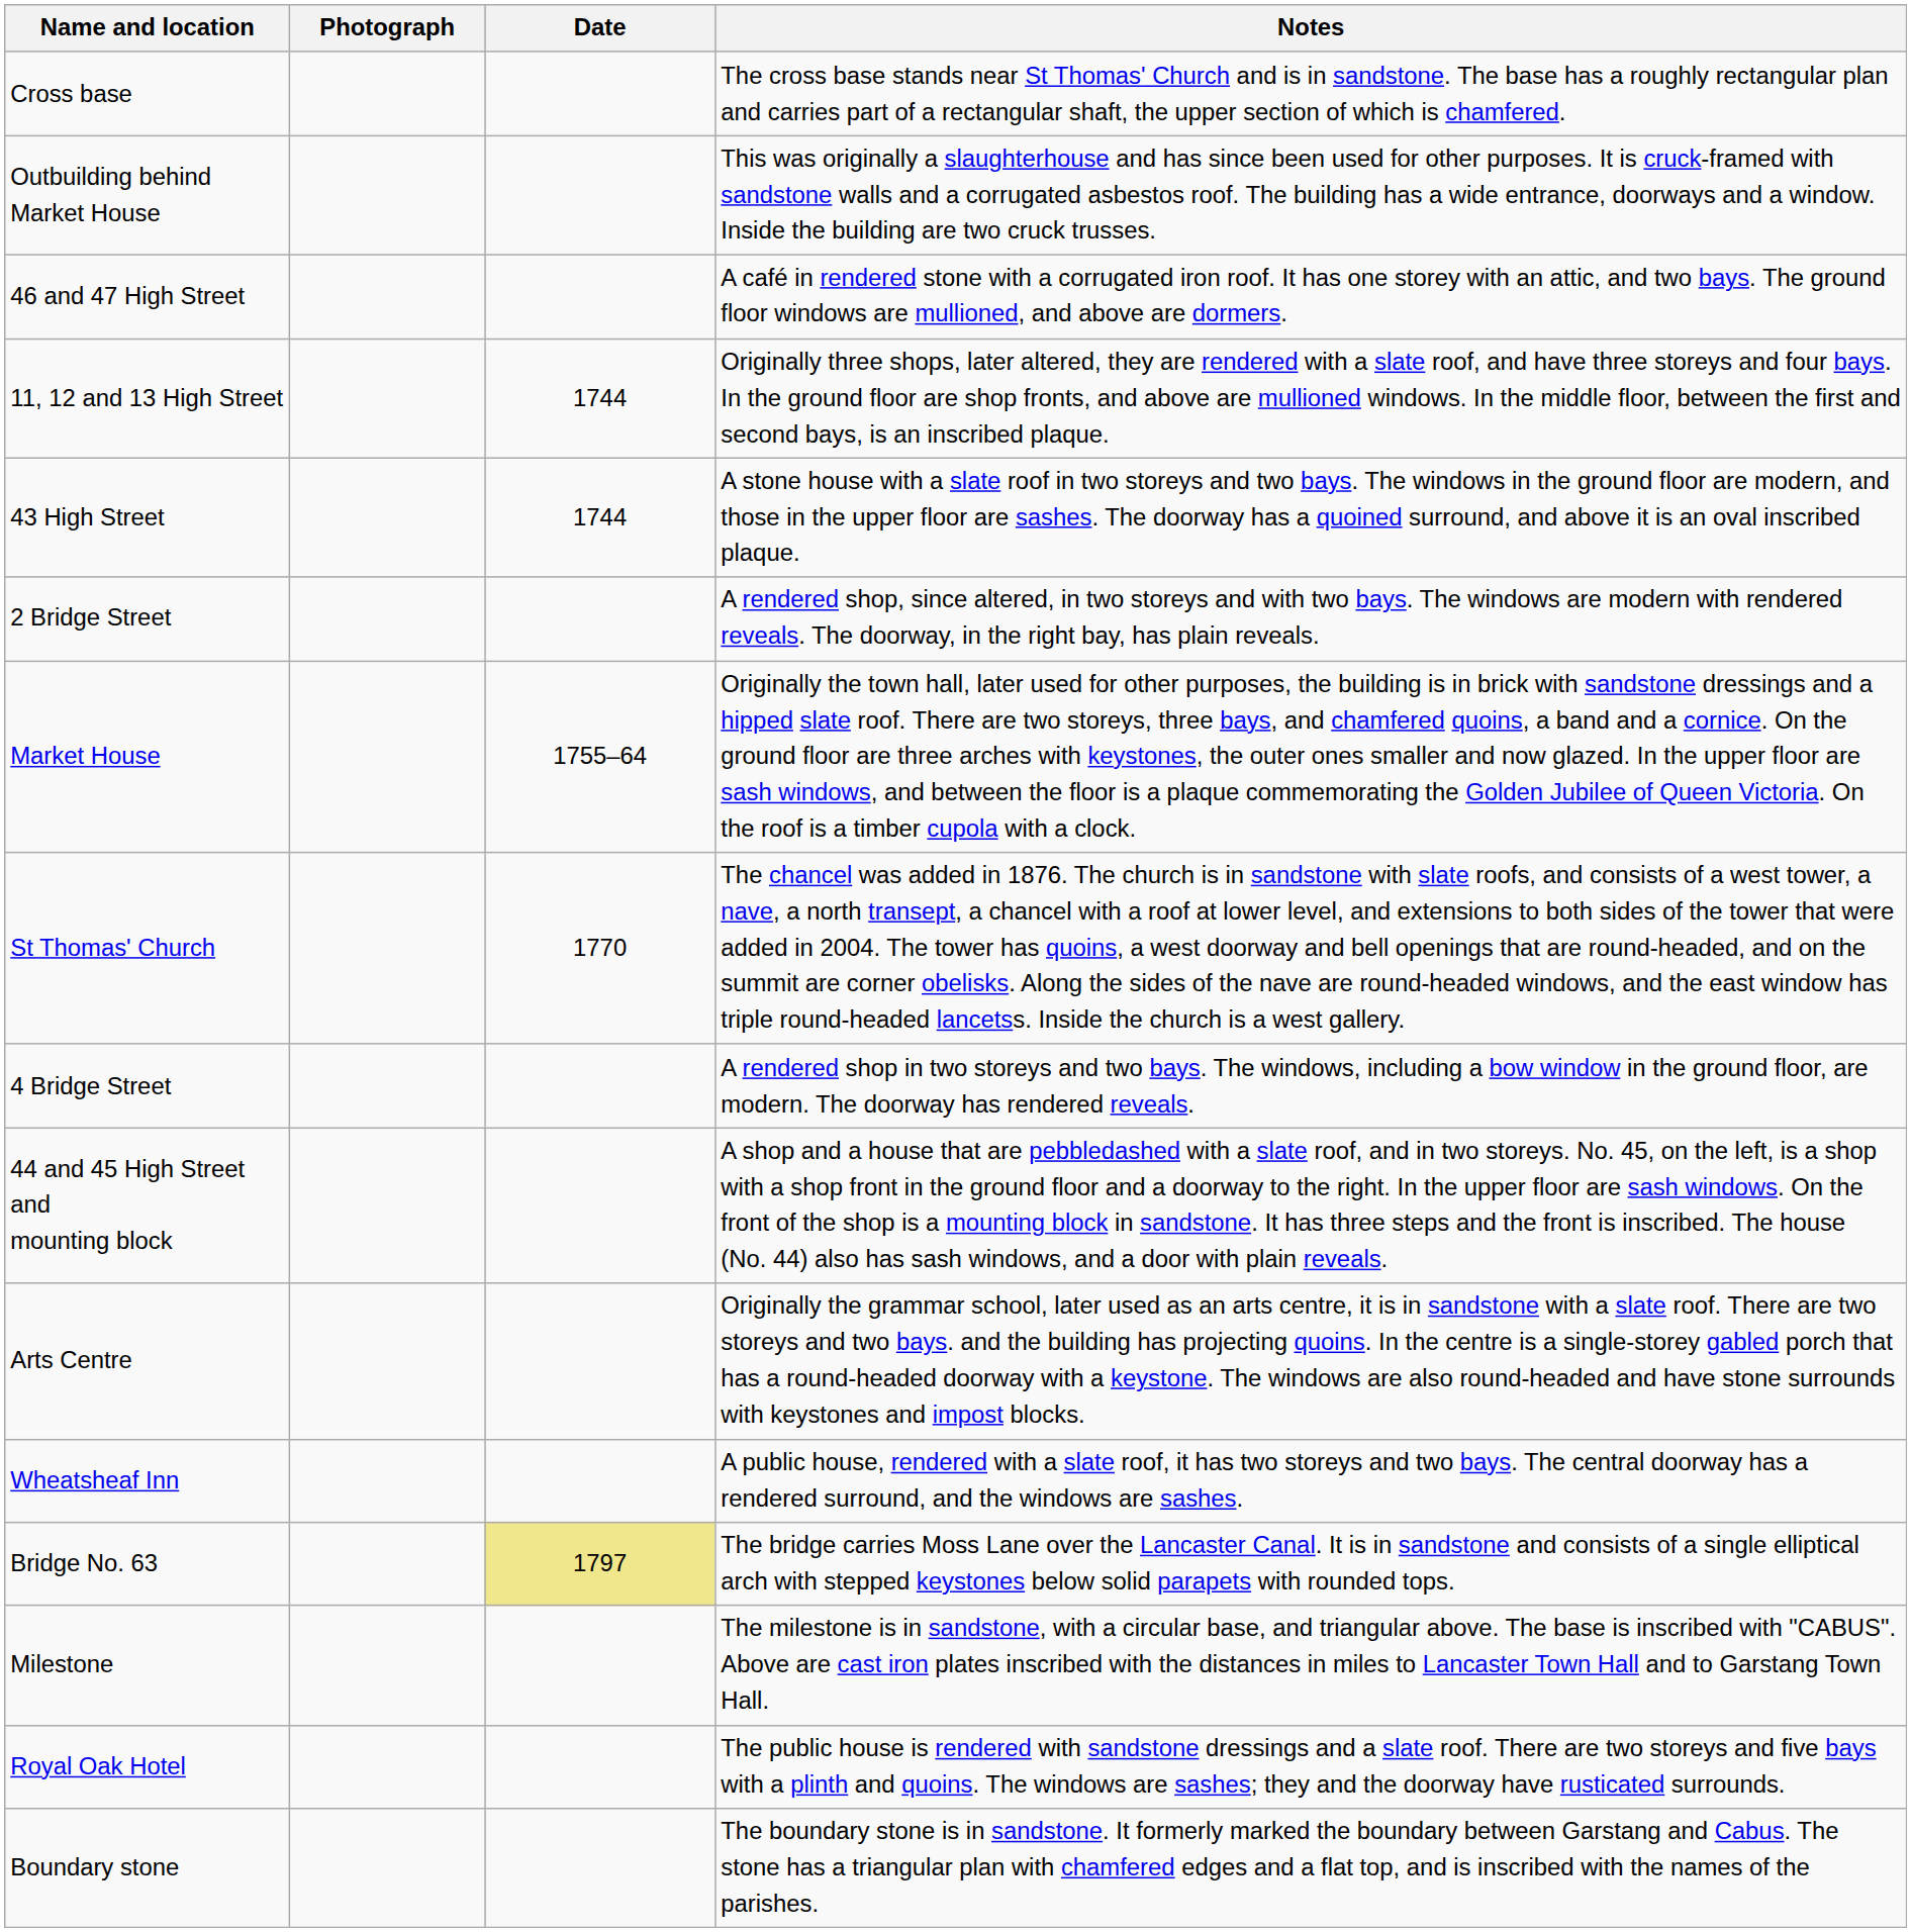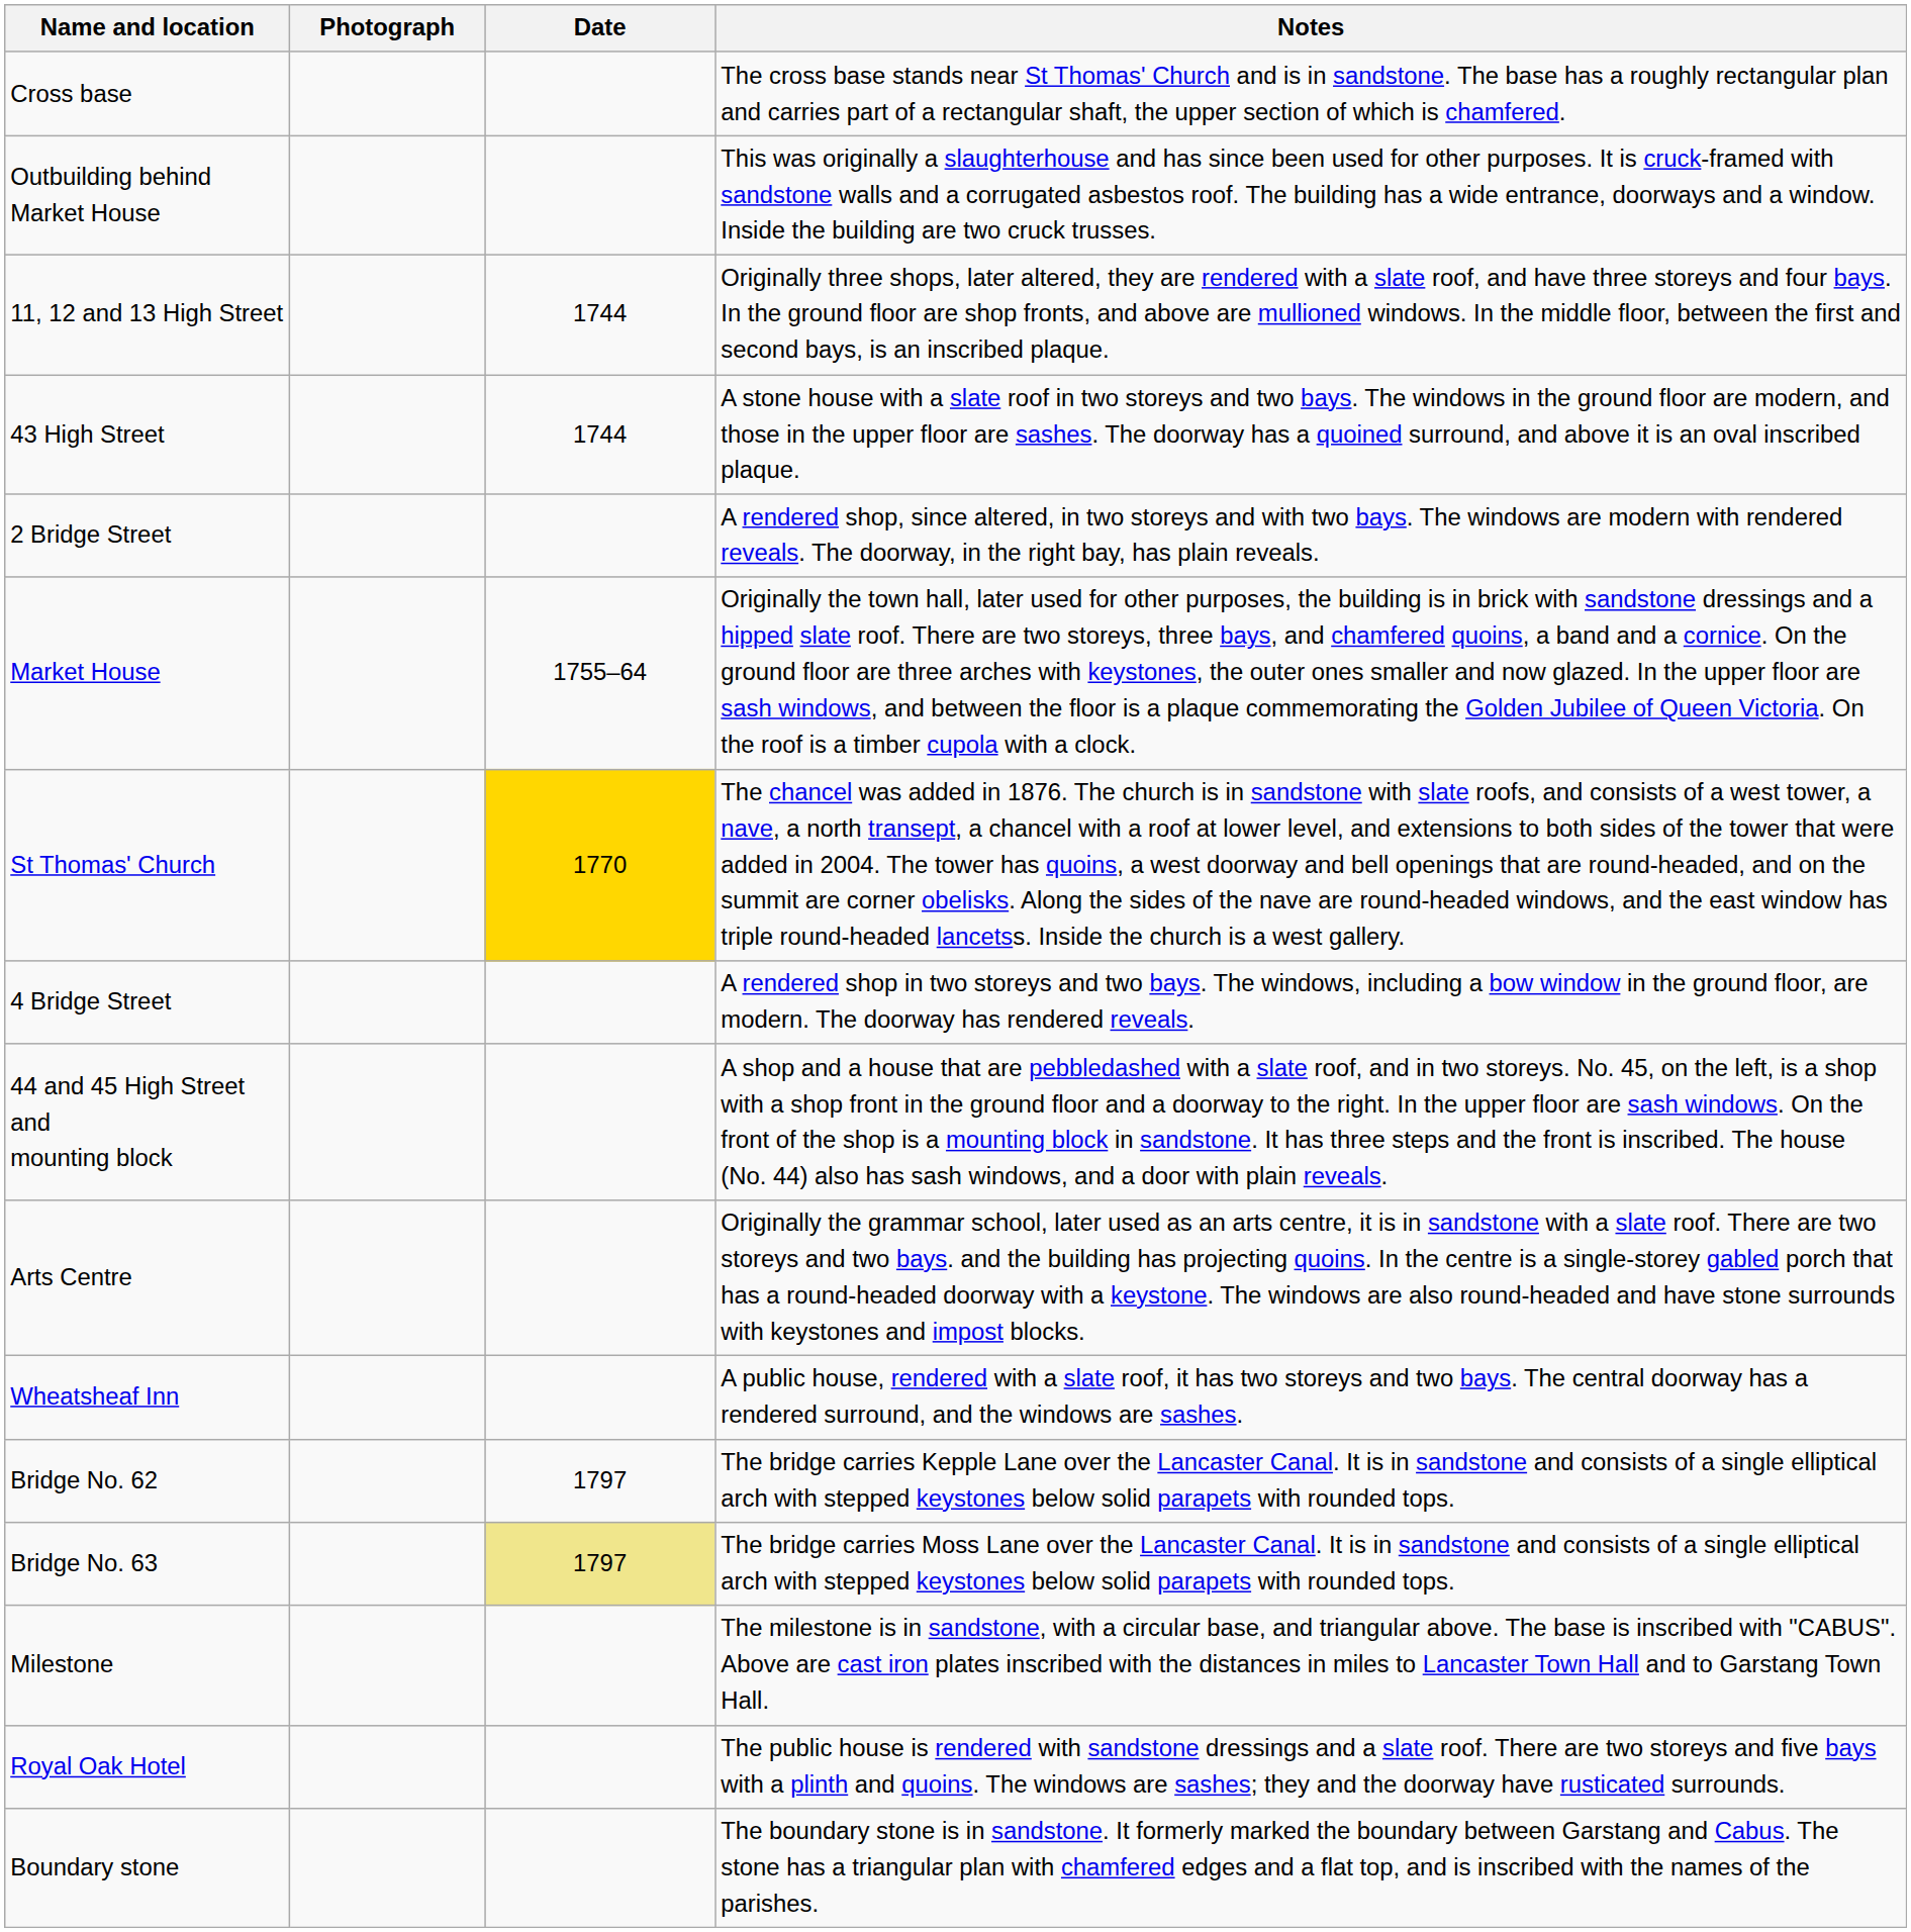 <table class="wikitable sortable plainrowheaders" style="width:100%;border:0px;text-align:left;line-height:150%;">
 <tr>
 <th scope="col"  style="width:150px">Name and location</th>
 <th scope="col"  style="width:100px" class="unsortable">Photograph</th>
 <th scope="col"  style="width:120px">Date</th>
 <th scope="col"  style="width:650px" class="unsortable">Notes</th>
 </tr>
 <tr>
 <td>Cross base<br><small></small></td>
 <td></td>
 <td align="center"></td>
 <td>The cross base stands near <a href='#'>St Thomas' Church</a> and is in <a href='#'>sandstone</a>.  The base has a roughly rectangular plan and carries part of a rectangular shaft, the upper section of which is <a href='#'>chamfered</a>.</td>
 </tr>
 <tr>
 <td>Outbuilding behind Market House<br><small></small></td>
 <td></td>
 <td align="center"></td>
 <td>This was originally a <a href='#'>slaughterhouse</a> and has since been used for other purposes.  It is <a href='#'>cruck</a>-framed with <a href='#'>sandstone</a> walls and a corrugated asbestos roof.  The building has a wide entrance, doorways and a window.  Inside the building are two cruck trusses.</td>
-</tr>
-<tr>
-<td>46 and 47 High Street<br><small></small></td>
-<td></td>
-<td align="center"></td>
-<td>A café in <a href='#'>rendered</a> stone with a corrugated iron roof.  It has one storey with an attic, and two <a href='#'>bays</a>.  The ground floor windows are <a href='#'>mullioned</a>, and above are <a href='#'>dormers</a>.</td>
 </tr>
 <tr>
 <td>11, 12 and 13 High Street<br><small></small></td>
 <td></td>
 <td align="center">1744</td>
 <td>Originally three shops, later altered, they are <a href='#'>rendered</a> with a <a href='#'>slate</a> roof, and have three storeys and four <a href='#'>bays</a>.  In the ground floor are shop fronts, and above are <a href='#'>mullioned</a> windows.  In the middle floor, between the first and second bays, is an inscribed plaque.</td>
 </tr>
 <tr>
 <td>43 High Street<br><small></small></td>
 <td></td>
 <td align="center">1744</td>
 <td>A stone house with a <a href='#'>slate</a> roof in two storeys and two <a href='#'>bays</a>.  The windows in the ground floor are modern, and those in the upper floor are <a href='#'>sashes</a>.  The doorway has a <a href='#'>quoined</a> surround, and above it is an oval inscribed plaque.</td>
 </tr>
 <tr>
 <td>2 Bridge Street<br><small></small></td>
 <td></td>
 <td align="center"></td>
 <td>A <a href='#'>rendered</a> shop, since altered, in two storeys and with two <a href='#'>bays</a>.  The windows are modern with rendered <a href='#'>reveals</a>.  The doorway, in the right bay, has plain reveals.</td>
 </tr>
 <tr>
 <td><a href='#'>Market House</a><br><small></small></td>
 <td></td>
 <td align="center">1755–64</td>
 <td>Originally the town hall, later used for other purposes, the building is in brick with <a href='#'>sandstone</a> dressings and a <a href='#'>hipped</a> <a href='#'>slate</a> roof.  There are two storeys, three <a href='#'>bays</a>, and <a href='#'>chamfered</a> <a href='#'>quoins</a>, a band and a <a href='#'>cornice</a>.  On the ground floor are three arches with <a href='#'>keystones</a>, the outer ones smaller and now glazed.  In the upper floor are <a href='#'>sash windows</a>, and between the floor is a plaque commemorating the <a href='#'>Golden Jubilee of Queen Victoria</a>.  On the roof is a timber <a href='#'>cupola</a> with a clock.</td>
 </tr>
 <tr>
 <td><a href='#'>St Thomas' Church</a><br><small></small></td>
 <td></td>
-<td align="center">1770</td>
+<td align="center" style="background: gold;">1770</td>
 <td>The <a href='#'>chancel</a> was added in 1876.  The church is in <a href='#'>sandstone</a> with <a href='#'>slate</a> roofs, and consists of a west tower, a <a href='#'>nave</a>, a north <a href='#'>transept</a>, a chancel with a roof at lower level, and extensions to both sides of the tower that were added in 2004.  The tower has <a href='#'>quoins</a>, a west doorway and bell openings that are round-headed, and on the summit are corner <a href='#'>obelisks</a>.  Along the sides of the nave are round-headed windows, and the east window has triple round-headed <a href='#'>lancets</a>s.  Inside the church is a west gallery.</td>
 </tr>
 <tr>
 <td>4 Bridge Street<br><small></small></td>
 <td></td>
 <td align="center"></td>
 <td>A <a href='#'>rendered</a> shop in two storeys and two <a href='#'>bays</a>.  The windows, including a <a href='#'>bow window</a> in the ground floor, are modern.  The doorway has rendered <a href='#'>reveals</a>.</td>
 </tr>
 <tr>
 <td>44 and 45 High Street and<br>mounting block<br><small></small></td>
 <td></td>
 <td align="center"></td>
 <td>A shop and a house that are <a href='#'>pebbledashed</a> with a <a href='#'>slate</a> roof, and in two storeys.  No. 45, on the left, is a shop with a shop front in the ground floor and a doorway to the right.  In the upper floor are <a href='#'>sash windows</a>.  On the front of the shop is a <a href='#'>mounting block</a> in <a href='#'>sandstone</a>. It has three steps and the front is inscribed.  The house (No. 44) also has sash windows, and a door with plain <a href='#'>reveals</a>.</td>
 </tr>
 <tr>
 <td>Arts Centre<br><small></small></td>
 <td></td>
 <td align="center"></td>
 <td>Originally the grammar school, later used as an arts centre, it is in <a href='#'>sandstone</a> with a <a href='#'>slate</a> roof.  There are two storeys and two <a href='#'>bays</a>. and the building has projecting <a href='#'>quoins</a>.  In the centre is a single-storey <a href='#'>gabled</a> porch that has a round-headed doorway with a <a href='#'>keystone</a>.  The windows are also round-headed and have stone surrounds with keystones and <a href='#'>impost</a> blocks.</td>
 </tr>
 <tr>
 <td><a href='#'>Wheatsheaf Inn</a><br><small></small></td>
 <td></td>
 <td align="center"></td>
 <td>A public house, <a href='#'>rendered</a> with a <a href='#'>slate</a> roof, it has two storeys and two <a href='#'>bays</a>.  The central doorway has a rendered surround, and the windows are <a href='#'>sashes</a>.</td>
+</tr>
+<tr>
+<td>Bridge No. 62<br><small></small></td>
+<td></td>
+<td align="center">1797</td>
+<td>The bridge carries Kepple Lane over the <a href='#'>Lancaster Canal</a>.  It is in <a href='#'>sandstone</a> and consists of a single elliptical arch with stepped <a href='#'>keystones</a> below solid <a href='#'>parapets</a> with rounded tops.</td>
 </tr>
 <tr>
 <td>Bridge No. 63<br><small></small></td>
 <td></td>
 <td align="center" style="background: khaki;">1797</td>
 <td>The bridge carries Moss Lane over the <a href='#'>Lancaster Canal</a>.  It is in <a href='#'>sandstone</a> and consists of a single elliptical arch with stepped <a href='#'>keystones</a> below solid <a href='#'>parapets</a> with rounded tops.</td>
 </tr>
 <tr>
 <td>Milestone<br><small></small></td>
 <td></td>
 <td align="center"></td>
 <td>The milestone is in <a href='#'>sandstone</a>, with a circular base, and triangular above.  The base is inscribed with "CABUS".  Above are <a href='#'>cast iron</a> plates inscribed with the distances in miles to <a href='#'>Lancaster Town Hall</a> and to Garstang Town Hall.</td>
 </tr>
 <tr>
 <td><a href='#'>Royal Oak Hotel</a><br><small></small></td>
 <td></td>
 <td align="center"></td>
 <td>The public house is <a href='#'>rendered</a> with <a href='#'>sandstone</a> dressings and a <a href='#'>slate</a> roof.  There are two storeys and five <a href='#'>bays</a> with a <a href='#'>plinth</a> and <a href='#'>quoins</a>.  The windows are <a href='#'>sashes</a>; they and the doorway have <a href='#'>rusticated</a> surrounds.</td>
 </tr>
 <tr>
 <td>Boundary stone<br><small></small></td>
 <td></td>
 <td align="center"></td>
 <td>The boundary stone is in <a href='#'>sandstone</a>.  It formerly marked the boundary between Garstang and <a href='#'>Cabus</a>.  The stone has a triangular plan with <a href='#'>chamfered</a> edges and a flat top, and is inscribed with the names of the parishes.</td>
 </tr>
 <tr>
 </tr>
 </table>
